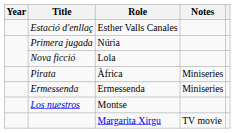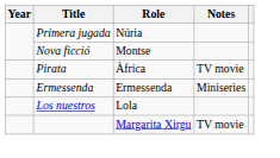 <table class="wikitable sortable">
 <tr>
 <th>Year</th>
 <th>Title</th>
 <th>Role</th>
 <th class = "unsortable">Notes</th>
 <th class = "unsortable"></th>
-</tr>
-<tr>
-<td></td>
-<td><em>Estació d'enllaç</em></td>
-<td>Esther Valls Canales</td>
-<td></td>
-<td></td>
 </tr>
 <tr>
 <td rowspan = "2"></td>
 <td><em>Primera jugada</em></td>
 <td>Núria</td>
 <td></td>
 <td></td>
 </tr>
 <tr>
 <td><em>Nova ficció</em></td>
-<td>Lola</td>
+<td>Montse</td>
 <td></td>
 <td></td>
 </tr>
 <tr>
 <td></td>
 <td><em>Pirata</em></td>
 <td>Àfrica</td>
-<td>Miniseries</td>
+<td>TV movie</td>
 <td></td>
 </tr>
 <tr>
 <td></td>
 <td><em>Ermessenda</em></td>
 <td>Ermessenda</td>
 <td>Miniseries</td>
 <td></td>
 </tr>
 <tr>
 <td></td>
 <td><em><a href='#'>Los nuestros</a></em></td>
-<td>Montse</td>
+<td>Lola</td>
 <td></td>
 <td></td>
 </tr>
 <tr>
 <td></td>
 <td><em></em></td>
 <td><a href='#'>Margarita Xirgu</a></td>
 <td>TV movie</td>
 <td></td>
 </tr>
 </table>
